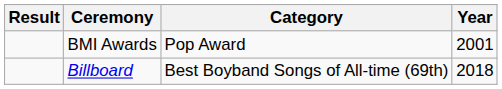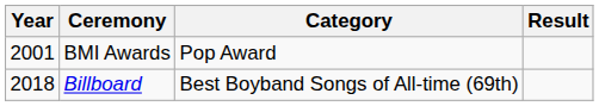 <table class="wikitable">
 <tr>
-<th>Result</th>
+<th>Year</th>
 <th>Ceremony</th>
 <th>Category</th>
-<th>Year</th>
+<th>Result</th>
 </tr>
 <tr>
-<td></td>
+<td>2001</td>
 <td>BMI Awards</td>
 <td>Pop Award</td>
-<td>2001</td>
+<td></td>
 </tr>
 <tr>
-<td></td>
+<td>2018</td>
 <td><a href='#'><em>Billboard</em></a></td>
 <td>Best Boyband Songs of All-time (69th)</td>
-<td>2018</td>
+<td></td>
 </tr>
 </table>
